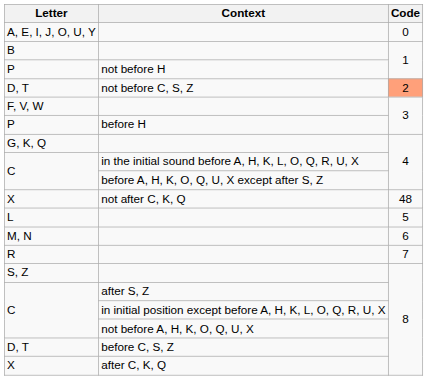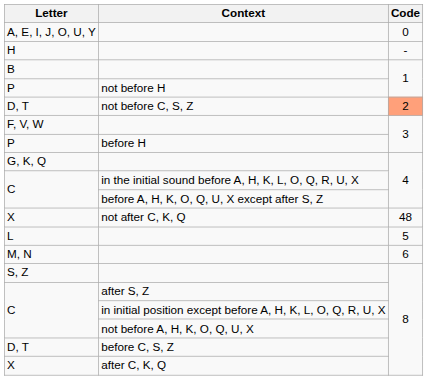 <table class="wikitable">
 <tr>
 <th>Letter</th>
 <th>Context</th>
 <th align="center">Code</th>
 </tr>
 <tr>
 <td>A, E, I, J, O, U, Y</td>
 <td></td>
 <td align="center">0</td>
+</tr>
+<tr>
+<td>H</td>
+<td></td>
+<td align="center">-</td>
 </tr>
 <tr>
 <td>B</td>
 <td></td>
 <td align="center" rowspan="2">1</td>
 </tr>
 <tr>
 <td>P</td>
 <td>not before H</td>
 </tr>
 <tr>
 <td>D, T</td>
 <td>not before C, S, Z</td>
 <td align="center" style="background: lightsalmon;">2</td>
 </tr>
 <tr>
 <td>F, V, W</td>
 <td></td>
 <td align="center" rowspan="2">3</td>
 </tr>
 <tr>
 <td>P</td>
 <td>before H</td>
 </tr>
 <tr>
 <td>G, K, Q</td>
 <td></td>
 <td align="center" rowspan="3">4</td>
 </tr>
 <tr>
 <td rowspan="2">C</td>
 <td>in the initial sound before A, H, K, L, O, Q, R, U, X</td>
 </tr>
 <tr>
 <td>before A, H, K, O, Q, U, X except after S, Z</td>
 </tr>
 <tr>
 <td>X</td>
 <td>not after C, K, Q</td>
 <td align="center">48</td>
 </tr>
 <tr>
 <td>L</td>
 <td></td>
 <td align="center">5</td>
 </tr>
 <tr>
 <td>M, N</td>
 <td></td>
 <td align="center">6</td>
 </tr>
 <tr>
-<td>R</td>
-<td></td>
-<td align="center">7</td>
-</tr>
-<tr>
 <td>S, Z</td>
 <td></td>
 <td align="center" rowspan="6">8</td>
 </tr>
 <tr>
 <td rowspan="3">C</td>
 <td>after S, Z</td>
 </tr>
 <tr>
 <td>in initial position except before A, H, K, L, O, Q, R, U, X</td>
 </tr>
 <tr>
 <td>not before A, H, K, O, Q, U, X</td>
 </tr>
 <tr>
 <td>D, T</td>
 <td>before C, S, Z</td>
 </tr>
 <tr>
 <td>X</td>
 <td>after C, K, Q</td>
 </tr>
 </table>
